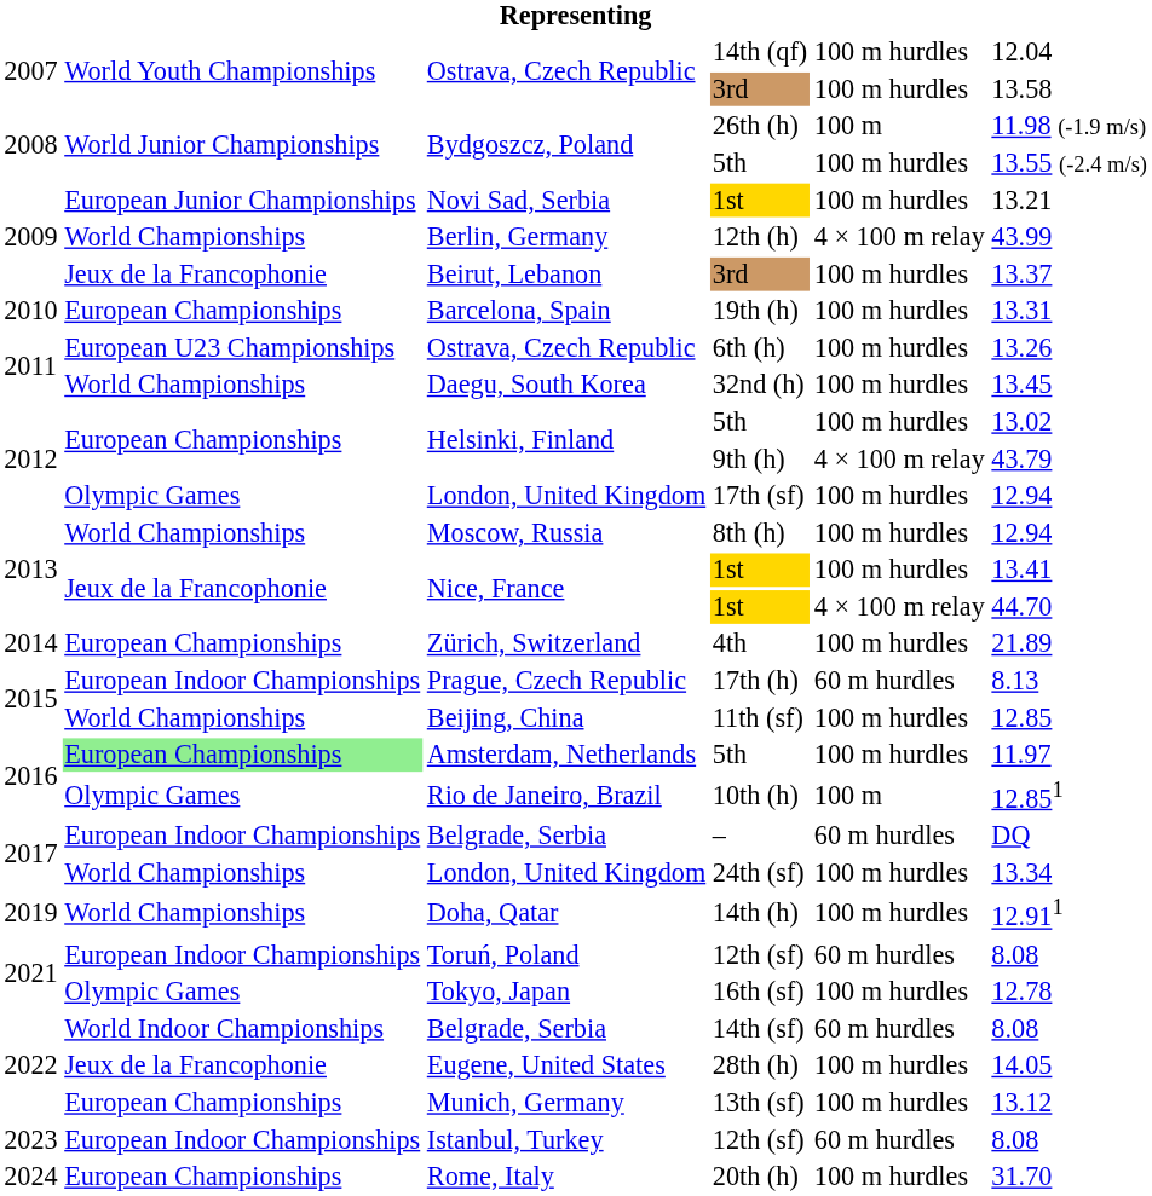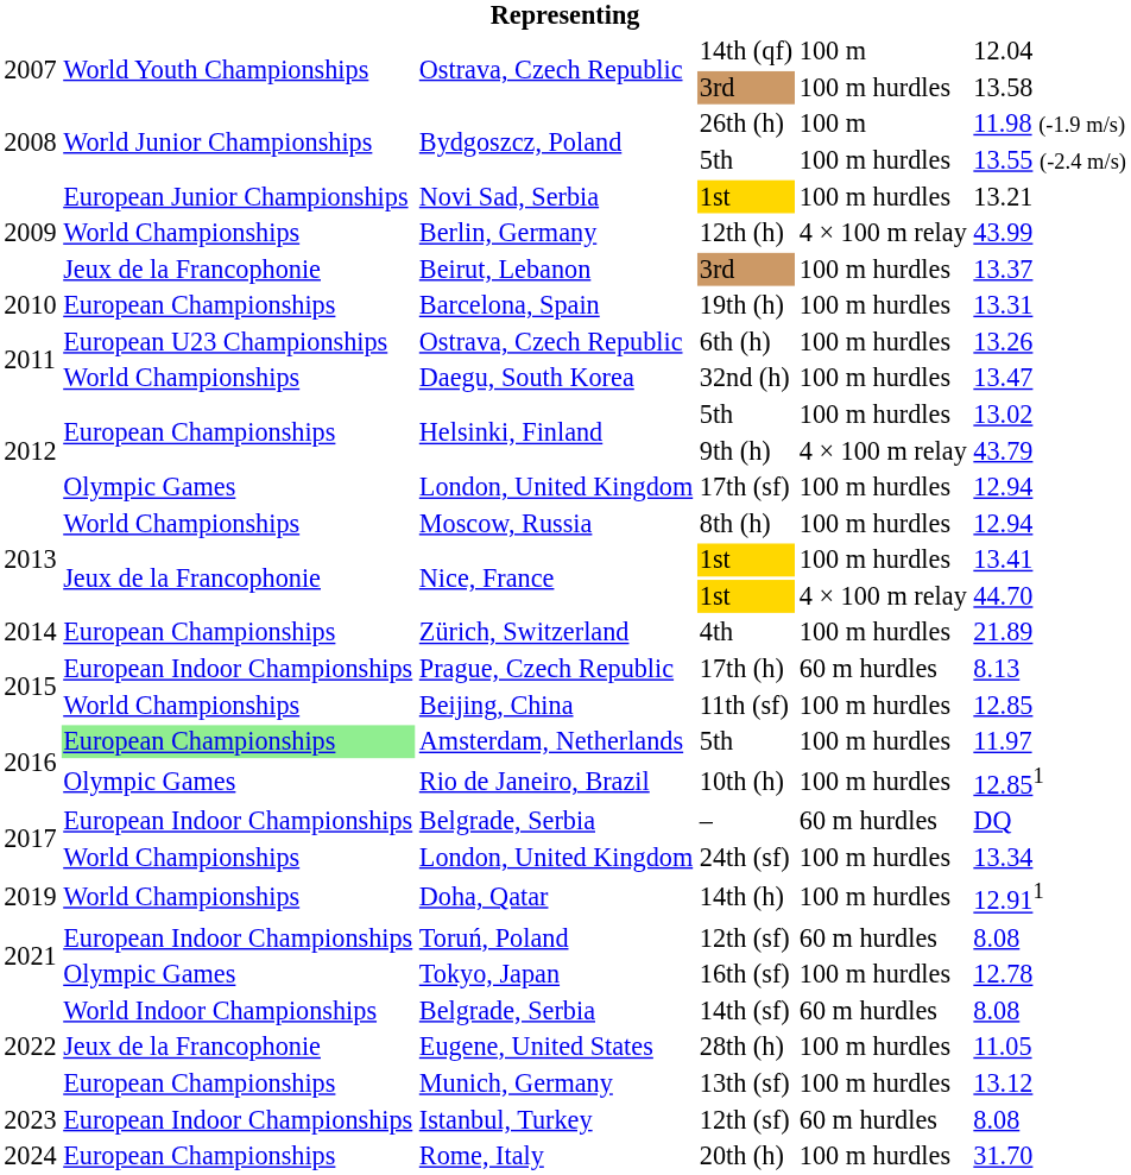 <table>
 <tr>
 <th colspan="6">Representing </th>
 </tr>
 <tr>
 <td rowspan=2>2007</td>
 <td rowspan=2><a href='#'>World Youth Championships</a></td>
 <td rowspan=2><a href='#'>Ostrava, Czech Republic</a></td>
 <td>14th (qf)</td>
-<td>100 m hurdles</td>
+<td>100 m</td>
 <td>12.04</td>
 </tr>
 <tr>
 <td bgcolor=cc9966>3rd</td>
 <td>100 m hurdles</td>
 <td>13.58</td>
 </tr>
 <tr>
 <td rowspan=2>2008</td>
 <td rowspan=2><a href='#'>World Junior Championships</a></td>
 <td rowspan=2><a href='#'>Bydgoszcz, Poland</a></td>
 <td>26th (h)</td>
 <td>100 m</td>
 <td><a href='#'>11.98</a> <small>(-1.9 m/s)</small></td>
 </tr>
 <tr>
 <td>5th</td>
 <td>100 m hurdles</td>
 <td><a href='#'>13.55</a> <small>(-2.4 m/s)</small></td>
 </tr>
 <tr>
 <td rowspan=3>2009</td>
 <td><a href='#'>European Junior Championships</a></td>
 <td><a href='#'>Novi Sad, Serbia</a></td>
 <td bgcolor=gold>1st</td>
 <td>100 m hurdles</td>
 <td>13.21</td>
 </tr>
 <tr>
 <td><a href='#'>World Championships</a></td>
 <td><a href='#'>Berlin, Germany</a></td>
 <td>12th (h)</td>
 <td>4 × 100 m relay</td>
 <td><a href='#'>43.99</a></td>
 </tr>
 <tr>
 <td><a href='#'>Jeux de la Francophonie</a></td>
 <td><a href='#'>Beirut, Lebanon</a></td>
 <td bgcolor=cc9966>3rd</td>
 <td>100 m hurdles</td>
 <td><a href='#'>13.37</a></td>
 </tr>
 <tr>
 <td>2010</td>
 <td><a href='#'>European Championships</a></td>
 <td><a href='#'>Barcelona, Spain</a></td>
 <td>19th (h)</td>
 <td>100 m hurdles</td>
 <td><a href='#'>13.31</a></td>
 </tr>
 <tr>
 <td rowspan=2>2011</td>
 <td><a href='#'>European U23 Championships</a></td>
 <td><a href='#'>Ostrava, Czech Republic</a></td>
 <td>6th (h)</td>
 <td>100 m hurdles</td>
 <td><a href='#'>13.26</a></td>
 </tr>
 <tr>
 <td><a href='#'>World Championships</a></td>
 <td><a href='#'>Daegu, South Korea</a></td>
 <td>32nd (h)</td>
 <td>100 m hurdles</td>
-<td><a href='#'>13.45</a></td>
+<td><a href='#'>13.47</a></td>
 </tr>
 <tr>
 <td rowspan=3>2012</td>
 <td rowspan=2><a href='#'>European Championships</a></td>
 <td rowspan=2><a href='#'>Helsinki, Finland</a></td>
 <td>5th</td>
 <td>100 m hurdles</td>
 <td><a href='#'>13.02</a></td>
 </tr>
 <tr>
 <td>9th (h)</td>
 <td>4 × 100 m relay</td>
 <td><a href='#'>43.79</a></td>
 </tr>
 <tr>
 <td><a href='#'>Olympic Games</a></td>
 <td><a href='#'>London, United Kingdom</a></td>
 <td>17th (sf)</td>
 <td>100 m hurdles</td>
 <td><a href='#'>12.94</a></td>
 </tr>
 <tr>
 <td rowspan=3>2013</td>
 <td><a href='#'>World Championships</a></td>
 <td><a href='#'>Moscow, Russia</a></td>
 <td>8th (h)</td>
 <td>100 m hurdles</td>
 <td><a href='#'>12.94</a></td>
 </tr>
 <tr>
 <td rowspan=2><a href='#'>Jeux de la Francophonie</a></td>
 <td rowspan=2><a href='#'>Nice, France</a></td>
 <td bgcolor=gold>1st</td>
 <td>100 m hurdles</td>
 <td><a href='#'>13.41</a></td>
 </tr>
 <tr>
 <td bgcolor=gold>1st</td>
 <td>4 × 100 m relay</td>
 <td><a href='#'>44.70</a></td>
 </tr>
 <tr>
 <td>2014</td>
 <td><a href='#'>European Championships</a></td>
 <td><a href='#'>Zürich, Switzerland</a></td>
 <td>4th</td>
 <td>100 m hurdles</td>
 <td><a href='#'>21.89</a></td>
 </tr>
 <tr>
 <td rowspan=2>2015</td>
 <td><a href='#'>European Indoor Championships</a></td>
 <td><a href='#'>Prague, Czech Republic</a></td>
 <td>17th (h)</td>
 <td>60 m hurdles</td>
 <td><a href='#'>8.13</a></td>
 </tr>
 <tr>
 <td><a href='#'>World Championships</a></td>
 <td><a href='#'>Beijing, China</a></td>
 <td>11th (sf)</td>
 <td>100 m hurdles</td>
 <td><a href='#'>12.85</a></td>
 </tr>
 <tr>
 <td rowspan=2>2016</td>
 <td style="background: lightgreen;"><a href='#'>European Championships</a></td>
 <td><a href='#'>Amsterdam, Netherlands</a></td>
 <td>5th</td>
 <td>100 m hurdles</td>
 <td><a href='#'>11.97</a></td>
 </tr>
 <tr>
 <td><a href='#'>Olympic Games</a></td>
 <td><a href='#'>Rio de Janeiro, Brazil</a></td>
 <td>10th (h)</td>
-<td>100 m</td>
+<td>100 m hurdles</td>
 <td><a href='#'>12.85</a><sup>1</sup></td>
 </tr>
 <tr>
 <td rowspan=2>2017</td>
 <td><a href='#'>European Indoor Championships</a></td>
 <td><a href='#'>Belgrade, Serbia</a></td>
 <td>–</td>
 <td>60 m hurdles</td>
 <td><a href='#'>DQ</a></td>
 </tr>
 <tr>
 <td><a href='#'>World Championships</a></td>
 <td><a href='#'>London, United Kingdom</a></td>
 <td>24th (sf)</td>
 <td>100 m hurdles</td>
 <td><a href='#'>13.34</a></td>
 </tr>
 <tr>
 <td>2019</td>
 <td><a href='#'>World Championships</a></td>
 <td><a href='#'>Doha, Qatar</a></td>
 <td>14th (h)</td>
 <td>100 m hurdles</td>
 <td><a href='#'>12.91</a><sup>1</sup></td>
 </tr>
 <tr>
 <td rowspan=2>2021</td>
 <td><a href='#'>European Indoor Championships</a></td>
 <td><a href='#'>Toruń, Poland</a></td>
 <td>12th (sf)</td>
 <td>60 m hurdles</td>
 <td><a href='#'>8.08</a></td>
 </tr>
 <tr>
 <td><a href='#'>Olympic Games</a></td>
 <td><a href='#'>Tokyo, Japan</a></td>
 <td>16th (sf)</td>
 <td>100 m hurdles</td>
 <td><a href='#'>12.78</a></td>
 </tr>
 <tr>
 <td rowspan=3>2022</td>
 <td><a href='#'>World Indoor Championships</a></td>
 <td><a href='#'>Belgrade, Serbia</a></td>
 <td>14th (sf)</td>
 <td>60 m hurdles</td>
 <td><a href='#'>8.08</a></td>
 </tr>
 <tr>
 <td><a href='#'>Jeux de la Francophonie</a></td>
 <td><a href='#'>Eugene, United States</a></td>
 <td>28th (h)</td>
 <td>100 m hurdles</td>
-<td><a href='#'>14.05</a></td>
+<td><a href='#'>11.05</a></td>
 </tr>
 <tr>
 <td><a href='#'>European Championships</a></td>
 <td><a href='#'>Munich, Germany</a></td>
 <td>13th (sf)</td>
 <td>100 m hurdles</td>
 <td><a href='#'>13.12</a></td>
 </tr>
 <tr>
 <td>2023</td>
 <td><a href='#'>European Indoor Championships</a></td>
 <td><a href='#'>Istanbul, Turkey</a></td>
 <td>12th (sf)</td>
 <td>60 m hurdles</td>
 <td><a href='#'>8.08</a></td>
 </tr>
 <tr>
 <td>2024</td>
 <td><a href='#'>European Championships</a></td>
 <td><a href='#'>Rome, Italy</a></td>
 <td>20th (h)</td>
 <td>100 m hurdles</td>
 <td><a href='#'>31.70</a></td>
 </tr>
 </table>
